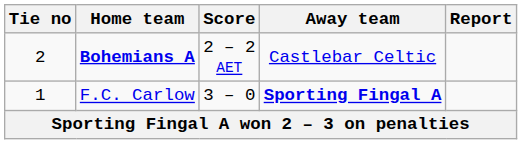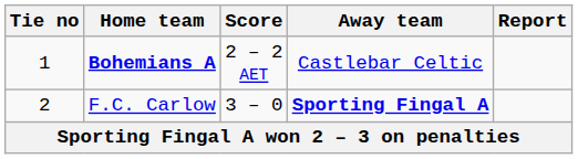 <table class="wikitable" style="text-align: center">
 <tr>
 <th>Tie no</th>
 <th>Home team</th>
 <th>Score</th>
 <th>Away team</th>
 <th>Report</th>
 </tr>
 <tr>
-<td>2</td>
+<td>1</td>
 <td><strong><a href='#'>Bohemians A</a></strong></td>
 <td>2 – 2<br> <small><a href='#'>AET</a></small></td>
 <td><a href='#'>Castlebar Celtic</a></td>
 <td></td>
 </tr>
 <tr>
-<td>1</td>
+<td>2</td>
 <td><a href='#'>F.C. Carlow</a></td>
 <td>3 – 0</td>
 <td><strong><a href='#'>Sporting Fingal A</a></strong></td>
 <td></td>
 </tr>
 <tr>
 <th colspan="5">Sporting Fingal A won 2 – 3 on penalties</th>
 </tr>
 </table>
